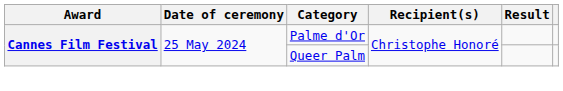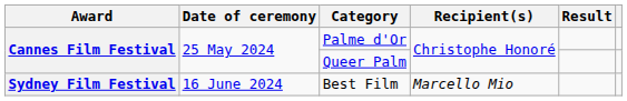 <table class="wikitable sortable plainrowheaders">
 <tr>
 <th scope="col">Award</th>
 <th scope="col">Date of ceremony</th>
 <th scope="col">Category</th>
 <th scope="col">Recipient(s)</th>
 <th scope="col">Result</th>
 <th scope="col" class="unsortable"></th>
 </tr>
 <tr>
 <th rowspan="2" scope="row"><a href='#'>Cannes Film Festival</a></th>
 <td rowspan="2"><a href='#'>25 May 2024</a></td>
 <td><a href='#'>Palme d'Or</a></td>
 <td rowspan="2"><a href='#'>Christophe Honoré</a></td>
 <td></td>
 <td align="center"></td>
 </tr>
 <tr>
 <td><a href='#'>Queer Palm</a></td>
 <td></td>
 <td align="center"></td>
 </tr>
+<tr>
+<th scope="row"><a href='#'>Sydney Film Festival</a></th>
+<td><a href='#'>16 June 2024</a></td>
+<td>Best Film</td>
+<td><em>Marcello Mio</em></td>
+<td></td>
+<td align="center"></td>
+</tr>
 </table>
